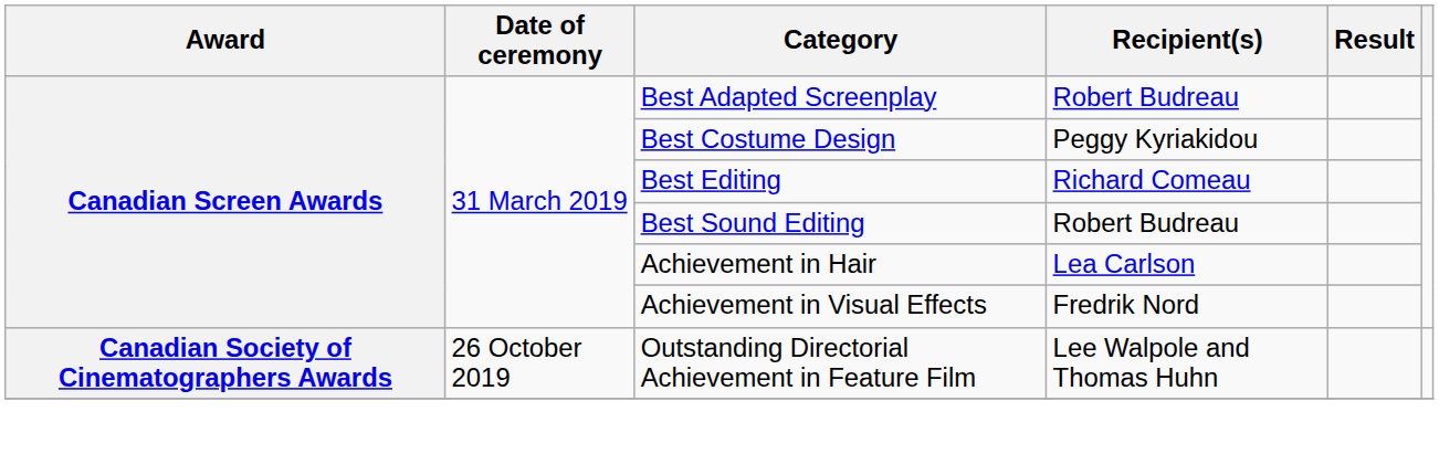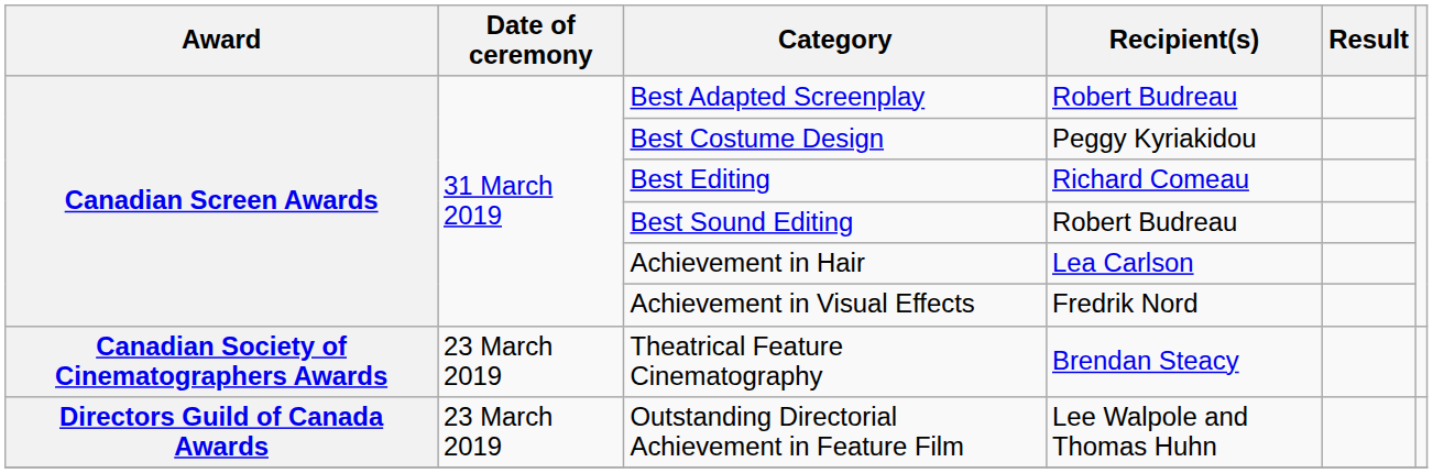 <table class="wikitable plainrowheaders sortable">
 <tr>
 <th scope="col">Award</th>
 <th scope="col">Date of ceremony</th>
 <th scope="col">Category</th>
 <th scope="col">Recipient(s)</th>
 <th scope="col">Result</th>
 <th scope="col" class="unsortable"></th>
 </tr>
 <tr>
 <th scope="row" rowspan=6><a href='#'>Canadian Screen Awards</a></th>
 <td rowspan="6"><a href='#'>31 March 2019</a></td>
 <td><a href='#'>Best Adapted Screenplay</a></td>
 <td><a href='#'>Robert Budreau</a></td>
 <td></td>
 <td rowspan="6" style="text-align:center;"></td>
 </tr>
 <tr>
 <td><a href='#'>Best Costume Design</a></td>
 <td>Peggy Kyriakidou</td>
 <td></td>
 </tr>
 <tr>
 <td><a href='#'>Best Editing</a></td>
 <td><a href='#'>Richard Comeau</a></td>
 <td></td>
 </tr>
 <tr>
 <td><a href='#'>Best Sound Editing</a></td>
 <td>Robert Budreau</td>
 <td></td>
 </tr>
 <tr>
 <td>Achievement in Hair</td>
 <td><a href='#'>Lea Carlson</a></td>
 <td></td>
 </tr>
 <tr>
 <td>Achievement in Visual Effects</td>
 <td>Fredrik Nord</td>
 <td></td>
 </tr>
 <tr>
 <th scope="row"><a href='#'>Canadian Society of Cinematographers Awards</a></th>
-<td>26 October 2019</td>
+<td>23 March 2019</td>
+<td>Theatrical Feature Cinematography</td>
+<td><a href='#'>Brendan Steacy</a></td>
+<td></td>
+<td style="text-align:center;"></td>
+</tr>
+<tr>
+<th scope="row"><a href='#'>Directors Guild of Canada Awards</a></th>
+<td>23 March 2019</td>
 <td>Outstanding Directorial Achievement in Feature Film</td>
 <td>Lee Walpole and Thomas Huhn</td>
 <td></td>
 <td></td>
 </tr>
 <tr>
 </tr>
 </table>
